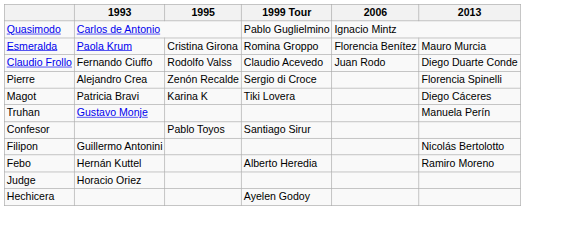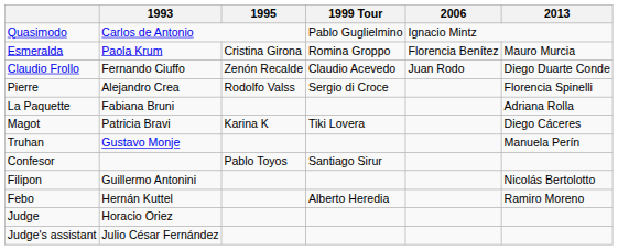 <table class="wikitable">
 <tr>
 <th></th>
 <th>1993</th>
 <th>1995</th>
 <th>1999 Tour</th>
 <th>2006</th>
 <th>2013</th>
 </tr>
 <tr>
 <td><a href='#'>Quasimodo</a></td>
 <td colspan="2"><a href='#'>Carlos de Antonio</a></td>
 <td>Pablo Guglielmino</td>
 <td colspan="2">Ignacio Mintz</td>
 </tr>
 <tr>
 <td><a href='#'>Esmeralda</a></td>
 <td><a href='#'>Paola Krum</a></td>
 <td>Cristina Girona</td>
 <td>Romina Groppo</td>
 <td>Florencia Benítez</td>
 <td>Mauro Murcia</td>
 </tr>
 <tr>
 <td><a href='#'>Claudio Frollo</a></td>
 <td>Fernando Ciuffo</td>
-<td>Rodolfo Valss</td>
+<td>Zenón Recalde</td>
 <td>Claudio Acevedo</td>
 <td>Juan Rodo</td>
 <td>Diego Duarte Conde</td>
 </tr>
 <tr>
 <td>Pierre</td>
 <td>Alejandro Crea</td>
-<td>Zenón Recalde</td>
+<td>Rodolfo Valss</td>
 <td>Sergio di Croce</td>
 <td></td>
 <td>Florencia Spinelli</td>
+</tr>
+<tr>
+<td>La Paquette</td>
+<td>Fabiana Bruni</td>
+<td></td>
+<td></td>
+<td></td>
+<td>Adriana Rolla</td>
 </tr>
 <tr>
 <td>Magot</td>
 <td>Patricia Bravi</td>
 <td>Karina K</td>
 <td>Tiki Lovera</td>
 <td></td>
 <td>Diego Cáceres</td>
 </tr>
 <tr>
 <td>Truhan</td>
 <td><a href='#'>Gustavo Monje</a></td>
 <td></td>
 <td></td>
 <td></td>
 <td>Manuela Perín</td>
 </tr>
 <tr>
 <td>Confesor</td>
 <td></td>
 <td>Pablo Toyos</td>
 <td>Santiago Sirur</td>
 <td></td>
 <td></td>
 </tr>
 <tr>
 <td>Filipon</td>
 <td>Guillermo Antonini</td>
 <td></td>
 <td></td>
 <td></td>
 <td>Nicolás Bertolotto</td>
 </tr>
 <tr>
 <td>Febo</td>
 <td>Hernán Kuttel</td>
 <td></td>
 <td>Alberto Heredia</td>
 <td></td>
 <td>Ramiro Moreno</td>
 </tr>
 <tr>
 <td>Judge</td>
 <td>Horacio Oriez</td>
 <td></td>
 <td></td>
 <td></td>
 <td></td>
 </tr>
 <tr>
-<td>Hechicera</td>
+<td>Judge's assistant</td>
+<td>Julio César Fernández</td>
 <td></td>
 <td></td>
-<td>Ayelen Godoy</td>
 <td></td>
 <td></td>
 </tr>
 </table>
